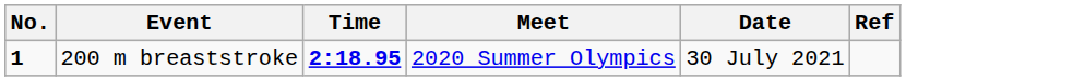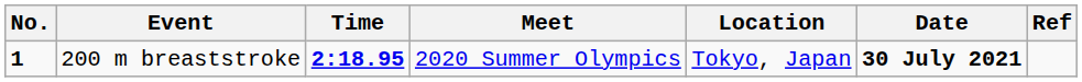 <table class="wikitable">
 <tr>
 <th>No.</th>
 <th>Event</th>
 <th>Time</th>
 <th>Meet</th>
+<th>Location</th>
 <th>Date</th>
 <th>Ref</th>
 </tr>
 <tr>
 <td><strong>1</strong></td>
 <td>200 m breaststroke</td>
 <td style="text-align:center;"><strong><a href='#'>2:18.95</a></strong></td>
 <td><a href='#'>2020 Summer Olympics</a></td>
-<td>30 July 2021</td>
+<td><a href='#'>Tokyo</a>, <a href='#'>Japan</a></td>
+<td><strong>30 July 2021</strong></td>
 <td style="text-align:center;"></td>
 </tr>
 </table>
